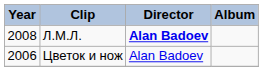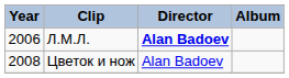 <table class="wikitable" style="font-size:90%;">
 <tr>
 <th style="background:#B0C4DE;">Year</th>
 <th style="background:#B0C4DE;">Clip</th>
 <th style="background:#B0C4DE;">Director</th>
 <th style="background:#B0C4DE;">Album</th>
 </tr>
 <tr ---->
-<td>2008</td>
+<td>2006</td>
 <td>Л.М.Л.</td>
 <td><strong><a href='#'>Alan Badoev</a></strong></td>
 <td></td>
 </tr>
 <tr ---->
-<td>2006</td>
+<td>2008</td>
 <td>Цветок и нож</td>
 <td><a href='#'>Alan Badoev</a></td>
 <td></td>
 </tr>
 <tr ---->
 </tr>
 </table>
